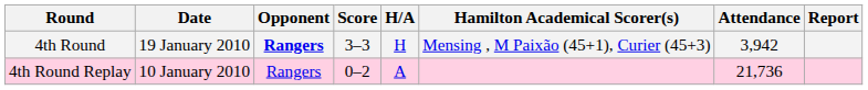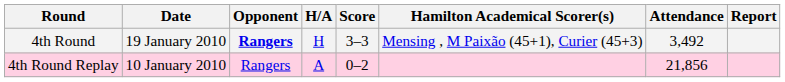 <table class="wikitable" style="text-align:center">
 <tr>
 <th>Round</th>
 <th>Date</th>
 <th>Opponent</th>
+<th>H/A</th>
 <th>Score</th>
-<th>H/A</th>
 <th>Hamilton Academical Scorer(s)</th>
 <th>Attendance</th>
 <th>Report</th>
 </tr>
 <tr bgcolor=#f3f3f3>
 <td>4th Round</td>
 <td>19 January 2010</td>
 <td><strong><a href='#'>Rangers</a></strong></td>
+<td><a href='#'>H</a></td>
 <td>3–3</td>
-<td><a href='#'>H</a></td>
 <td><a href='#'>Mensing</a> , <a href='#'>M Paixão</a> (45+1), <a href='#'>Curier</a> (45+3)</td>
-<td>3,942</td>
+<td>3,492</td>
 <td></td>
 </tr>
 <tr bgcolor=#ffd0e3>
 <td>4th Round Replay</td>
 <td>10 January 2010</td>
 <td><a href='#'>Rangers</a></td>
+<td><a href='#'>A</a></td>
 <td>0–2 </td>
-<td><a href='#'>A</a></td>
 <td></td>
-<td>21,736</td>
+<td>21,856</td>
 <td></td>
 </tr>
 </table>
